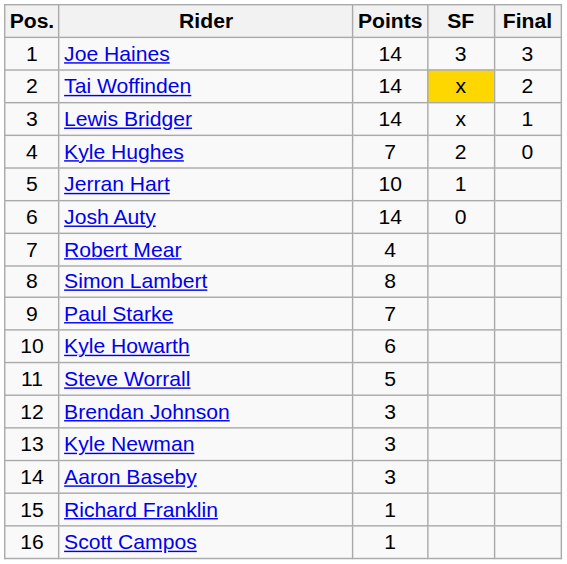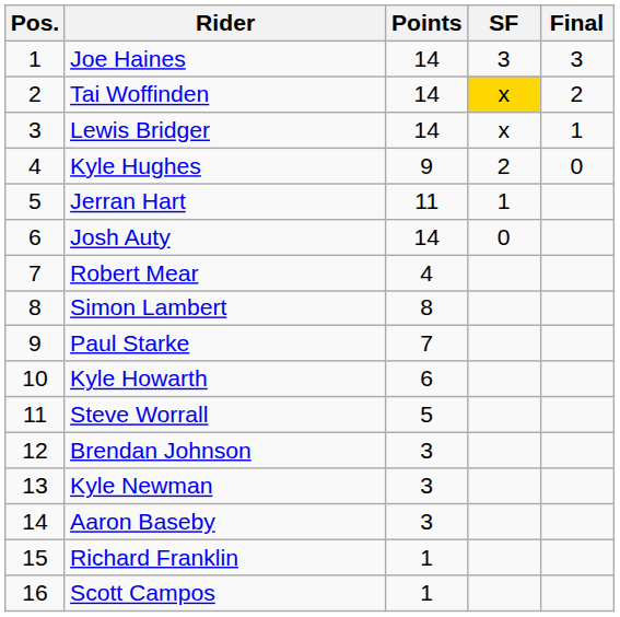 <table class=wikitable style="font-size:93%;">
 <tr>
 <th width=25px>Pos.</th>
 <th width=200px>Rider</th>
 <th width=40px>Points</th>
 <th width=40px>SF</th>
 <th width=40px>Final</th>
 </tr>
 <tr align=center>
 <td>1</td>
 <td align=left><a href='#'>Joe Haines</a></td>
 <td>14</td>
 <td>3</td>
 <td>3</td>
 </tr>
 <tr align=center>
 <td>2</td>
 <td align=left><a href='#'>Tai Woffinden</a></td>
 <td>14</td>
 <td style="background: gold;">x</td>
 <td>2</td>
 </tr>
 <tr align=center>
 <td>3</td>
 <td align=left><a href='#'>Lewis Bridger</a></td>
 <td>14</td>
 <td>x</td>
 <td>1</td>
 </tr>
 <tr align=center>
 <td>4</td>
 <td align=left><a href='#'>Kyle Hughes</a></td>
-<td>7</td>
+<td>9</td>
 <td>2</td>
 <td>0</td>
 </tr>
 <tr align=center>
 <td>5</td>
 <td align=left><a href='#'>Jerran Hart</a></td>
-<td>10</td>
+<td>11</td>
 <td>1</td>
 <td></td>
 </tr>
 <tr align=center>
 <td>6</td>
 <td align=left><a href='#'>Josh Auty</a></td>
 <td>14</td>
 <td>0</td>
 <td></td>
 </tr>
 <tr align=center>
 <td>7</td>
 <td align=left><a href='#'>Robert Mear</a></td>
 <td>4</td>
 <td></td>
 <td></td>
 </tr>
 <tr align=center>
 <td>8</td>
 <td align=left><a href='#'>Simon Lambert</a></td>
 <td>8</td>
 <td></td>
 <td></td>
 </tr>
 <tr align=center>
 <td>9</td>
 <td align=left><a href='#'>Paul Starke</a></td>
 <td>7</td>
 <td></td>
 <td></td>
 </tr>
 <tr align=center>
 <td>10</td>
 <td align=left><a href='#'>Kyle Howarth</a></td>
 <td>6</td>
 <td></td>
 <td></td>
 </tr>
 <tr align=center>
 <td>11</td>
 <td align=left><a href='#'>Steve Worrall</a></td>
 <td>5</td>
 <td></td>
 <td></td>
 </tr>
 <tr align=center>
 <td>12</td>
 <td align=left><a href='#'>Brendan Johnson</a></td>
 <td>3</td>
 <td></td>
 <td></td>
 </tr>
 <tr align=center>
 <td>13</td>
 <td align=left><a href='#'>Kyle Newman</a></td>
 <td>3</td>
 <td></td>
 <td></td>
 </tr>
 <tr align=center>
 <td>14</td>
 <td align=left><a href='#'>Aaron Baseby</a></td>
 <td>3</td>
 <td></td>
 <td></td>
 </tr>
 <tr align=center>
 <td>15</td>
 <td align=left><a href='#'>Richard Franklin</a></td>
 <td>1</td>
 <td></td>
 <td></td>
 </tr>
 <tr align=center>
 <td>16</td>
 <td align=left><a href='#'>Scott Campos</a></td>
 <td>1</td>
 <td></td>
 <td></td>
 </tr>
 </table>
